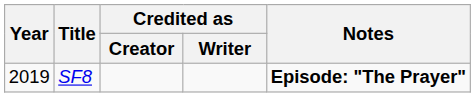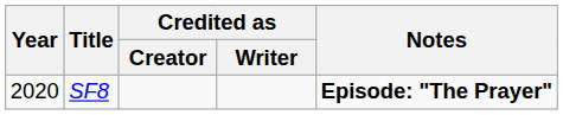 <table class="wikitable sortable">
 <tr>
 <th rowspan="2">Year</th>
 <th rowspan="2">Title</th>
 <th colspan="2">Credited as</th>
 <th rowspan="2" scope="col" class="unsortable">Notes</th>
 </tr>
 <tr>
 <th width="65">Creator</th>
 <th width="65">Writer</th>
 </tr>
 <tr>
-<td>2019</td>
+<td>2020</td>
 <td><em><a href='#'>SF8</a></em></td>
 <td></td>
 <td></td>
 <td><strong>Episode: "The Prayer"</strong></td>
 </tr>
 </table>
